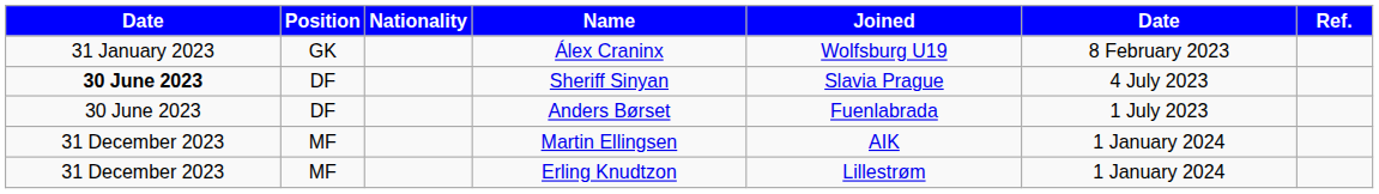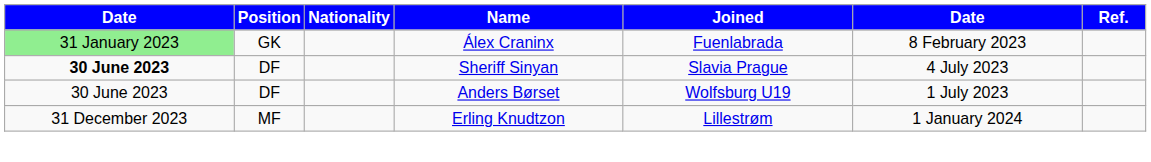 <table class="wikitable"  style="text-align:center; font-size:90%; ">
 <tr>
 <th style="background:#00f; color:white; width:200px;">Date</th>
 <th style="background:#00f; color:white; width:50px;">Position</th>
 <th style="background:#00f; color:white; width:50px;">Nationality</th>
 <th style="background:#00f; color:white; width:200px;">Name</th>
 <th style="background:#00f; color:white; width:200px;">Joined</th>
 <th style="background:#00f; color:white; width:200px;">Date</th>
 <th style="background:#00f; color:white; width:50px;">Ref.</th>
 </tr>
 <tr>
-<td>31 January 2023</td>
+<td style="background: lightgreen;">31 January 2023</td>
 <td>GK</td>
 <td></td>
 <td><a href='#'>Álex Craninx</a></td>
-<td><a href='#'>Wolfsburg U19</a></td>
+<td><a href='#'>Fuenlabrada</a></td>
 <td>8 February 2023</td>
 <td></td>
 </tr>
 <tr>
 <td><strong>30 June 2023</strong></td>
 <td>DF</td>
 <td></td>
 <td><a href='#'>Sheriff Sinyan</a></td>
 <td><a href='#'>Slavia Prague</a></td>
 <td>4 July 2023</td>
 <td></td>
 </tr>
 <tr>
 <td>30 June 2023</td>
 <td>DF</td>
 <td></td>
 <td><a href='#'>Anders Børset</a></td>
-<td><a href='#'>Fuenlabrada</a></td>
+<td><a href='#'>Wolfsburg U19</a></td>
 <td>1 July 2023</td>
-<td></td>
-</tr>
-<tr>
-<td>31 December 2023</td>
-<td>MF</td>
-<td></td>
-<td><a href='#'>Martin Ellingsen</a></td>
-<td><a href='#'>AIK</a></td>
-<td>1 January 2024</td>
 <td></td>
 </tr>
 <tr>
 <td>31 December 2023</td>
 <td>MF</td>
 <td></td>
 <td><a href='#'>Erling Knudtzon</a></td>
 <td><a href='#'>Lillestrøm</a></td>
 <td>1 January 2024</td>
 <td></td>
 </tr>
 </table>
